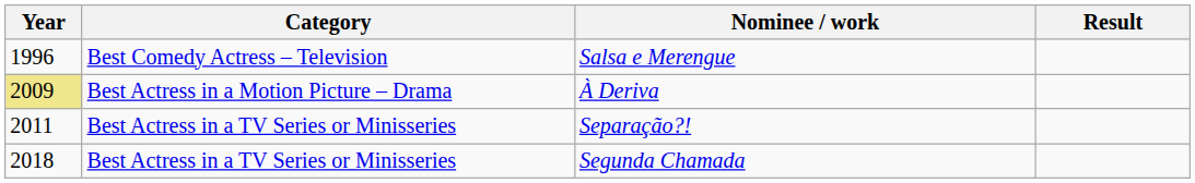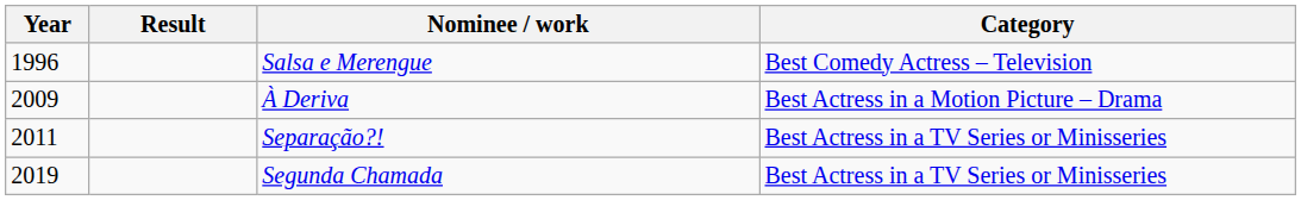 <table class=wikitable>
 <tr>
 <th Width=5%>Year</th>
+<th Width=10%>Result</th>
+<th Width=30%>Nominee / work</th>
 <th Width=32%>Category</th>
-<th Width=30%>Nominee / work</th>
-<th Width=10%>Result</th>
 </tr>
 <tr>
 <td>1996</td>
+<td></td>
+<td><em><a href='#'>Salsa e Merengue</a></em></td>
 <td><a href='#'>Best Comedy Actress – Television</a></td>
-<td><em><a href='#'>Salsa e Merengue</a></em></td>
-<td></td>
 </tr>
 <tr>
-<td style="background: khaki;">2009</td>
+<td>2009</td>
+<td></td>
+<td><em><a href='#'>À Deriva</a></em></td>
 <td><a href='#'>Best Actress in a Motion Picture – Drama</a></td>
-<td><em><a href='#'>À Deriva</a></em></td>
-<td></td>
 </tr>
 <tr>
 <td>2011</td>
+<td></td>
+<td><em><a href='#'>Separação?!</a></em></td>
 <td><a href='#'>Best Actress in a TV Series or Minisseries</a></td>
-<td><em><a href='#'>Separação?!</a></em></td>
-<td></td>
 </tr>
 <tr>
-<td>2018</td>
+<td>2019</td>
+<td></td>
+<td><em><a href='#'>Segunda Chamada</a></em></td>
 <td><a href='#'>Best Actress in a TV Series or Minisseries</a></td>
-<td><em><a href='#'>Segunda Chamada</a></em></td>
-<td></td>
 </tr>
 </table>
